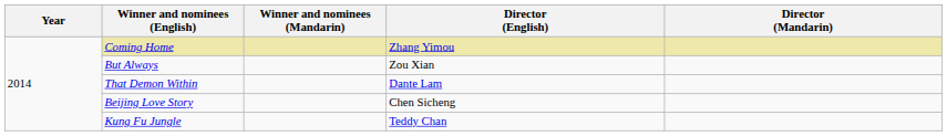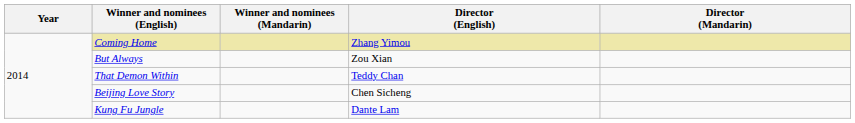 <table class="wikitable" style="width:100%;">
 <tr style="background:#bebebe">
 <th width="100"><strong>Year</strong></th>
 <th width="150"><strong>Winner and nominees<br>(English)</strong></th>
 <th width="150"><strong>Winner and nominees<br>(Mandarin)</strong></th>
 <th width="300"><strong>Director<br>(English)</strong></th>
 <th width="300"><strong>Director<br>(Mandarin)</strong></th>
 </tr>
 <tr>
 <td rowspan="5">2014</td>
 <td style="background:#EEE8AA;"><em><a href='#'>Coming Home</a></em></td>
 <td style="background:#EEE8AA;"></td>
 <td style="background:#EEE8AA;"><a href='#'>Zhang Yimou</a></td>
 <td style="background:#EEE8AA;"></td>
 </tr>
 <tr>
 <td><em><a href='#'>But Always</a></em></td>
 <td></td>
 <td>Zou Xian</td>
 <td></td>
 </tr>
 <tr>
 <td><em><a href='#'>That Demon Within</a></em></td>
 <td></td>
-<td><a href='#'>Dante Lam</a></td>
+<td><a href='#'>Teddy Chan</a></td>
 <td></td>
 </tr>
 <tr>
 <td><em><a href='#'>Beijing Love Story</a></em></td>
 <td></td>
 <td>Chen Sicheng</td>
 <td></td>
 </tr>
 <tr>
 <td><em><a href='#'>Kung Fu Jungle</a></em></td>
 <td></td>
-<td><a href='#'>Teddy Chan</a></td>
+<td><a href='#'>Dante Lam</a></td>
 <td></td>
 </tr>
 </table>
